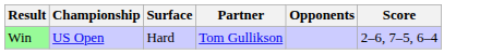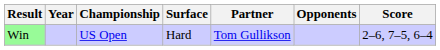 <table class="wikitable sortable">
 <tr>
 <th>Result</th>
+<th>Year</th>
 <th>Championship</th>
 <th>Surface</th>
 <th>Partner</th>
 <th>Opponents</th>
 <th class="unsortable">Score</th>
 </tr>
 <tr style="background:#ccf;">
 <td style="background:#98fb98;">Win</td>
+<td><a href='#'></a></td>
 <td><a href='#'>US Open</a></td>
 <td>Hard</td>
 <td> <a href='#'>Tom Gullikson</a></td>
 <td></td>
 <td>2–6, 7–5, 6–4</td>
 </tr>
 </table>
